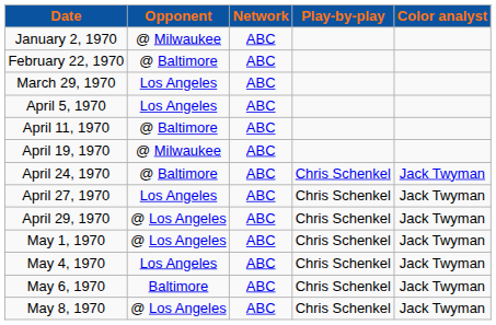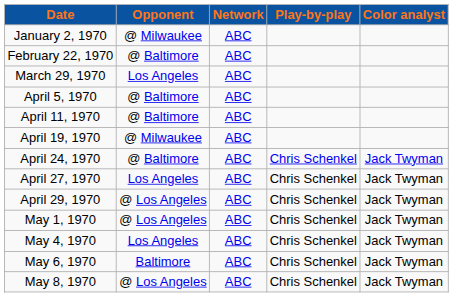 <table class="wikitable">
 <tr>
 <th style="color:#FF7518; background:#0953a0;">Date</th>
 <th style="color:#FF7518; background:#0953a0;">Opponent</th>
 <th style="color:#FF7518; background:#0953a0;">Network</th>
 <th style="color:#FF7518; background:#0953a0;">Play-by-play</th>
 <th style="color:#FF7518; background:#0953a0;">Color analyst</th>
 </tr>
 <tr style="text-align: center">
 <td>January 2, 1970</td>
 <td>@ <a href='#'>Milwaukee</a></td>
 <td><a href='#'>ABC</a></td>
 <td></td>
 <td></td>
 </tr>
 <tr style="text-align: center">
 <td>February 22, 1970</td>
 <td>@ <a href='#'>Baltimore</a></td>
 <td><a href='#'>ABC</a></td>
 <td></td>
 <td></td>
 </tr>
 <tr style="text-align: center">
 <td>March 29, 1970</td>
 <td><a href='#'>Los Angeles</a></td>
 <td><a href='#'>ABC</a></td>
 <td></td>
 <td></td>
 </tr>
 <tr style="text-align: center">
 <td>April 5, 1970</td>
-<td><a href='#'>Los Angeles</a></td>
+<td>@ <a href='#'>Baltimore</a></td>
 <td><a href='#'>ABC</a></td>
 <td></td>
 <td></td>
 </tr>
 <tr style="text-align: center">
 <td>April 11, 1970</td>
 <td>@ <a href='#'>Baltimore</a></td>
 <td><a href='#'>ABC</a></td>
 <td></td>
 <td></td>
 </tr>
 <tr style="text-align: center">
 <td>April 19, 1970</td>
 <td>@ <a href='#'>Milwaukee</a></td>
 <td><a href='#'>ABC</a></td>
 <td></td>
 <td></td>
 </tr>
 <tr style="text-align: center">
 <td>April 24, 1970</td>
 <td>@ <a href='#'>Baltimore</a></td>
 <td><a href='#'>ABC</a></td>
 <td><a href='#'>Chris Schenkel</a></td>
 <td><a href='#'>Jack Twyman</a></td>
 </tr>
 <tr style="text-align: center">
 <td>April 27, 1970</td>
 <td><a href='#'>Los Angeles</a></td>
 <td><a href='#'>ABC</a></td>
 <td>Chris Schenkel</td>
 <td>Jack Twyman</td>
 </tr>
 <tr style="text-align: center">
 <td>April 29, 1970</td>
 <td>@ <a href='#'>Los Angeles</a></td>
 <td><a href='#'>ABC</a></td>
 <td>Chris Schenkel</td>
 <td>Jack Twyman</td>
 </tr>
 <tr style="text-align: center">
 <td>May 1, 1970</td>
 <td>@ <a href='#'>Los Angeles</a></td>
 <td><a href='#'>ABC</a></td>
 <td>Chris Schenkel</td>
 <td>Jack Twyman</td>
 </tr>
 <tr style="text-align: center">
 <td>May 4, 1970</td>
 <td><a href='#'>Los Angeles</a></td>
 <td><a href='#'>ABC</a></td>
 <td>Chris Schenkel</td>
 <td>Jack Twyman</td>
 </tr>
 <tr style="text-align: center">
 <td>May 6, 1970</td>
 <td><a href='#'>Baltimore</a></td>
 <td><a href='#'>ABC</a></td>
 <td>Chris Schenkel</td>
 <td>Jack Twyman</td>
 </tr>
 <tr style="text-align: center">
 <td>May 8, 1970</td>
 <td>@ <a href='#'>Los Angeles</a></td>
 <td><a href='#'>ABC</a></td>
 <td>Chris Schenkel</td>
 <td>Jack Twyman</td>
 </tr>
 </table>
